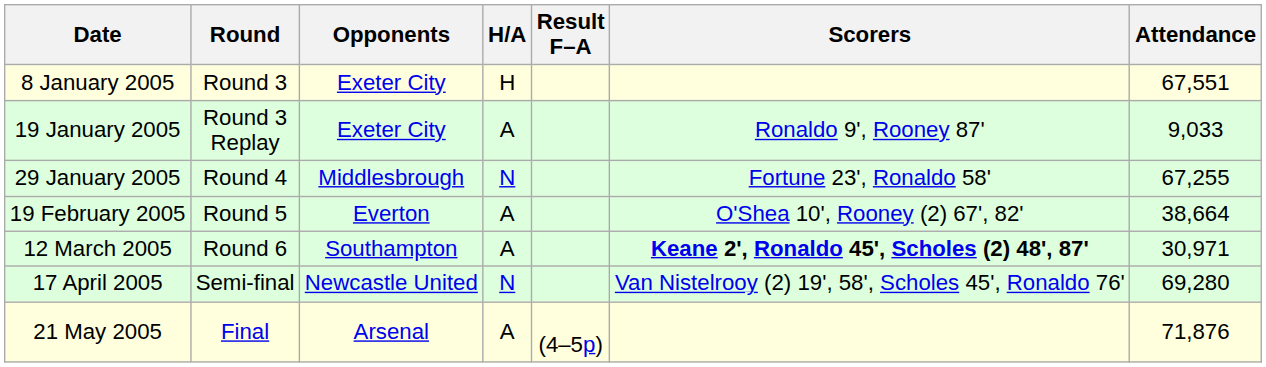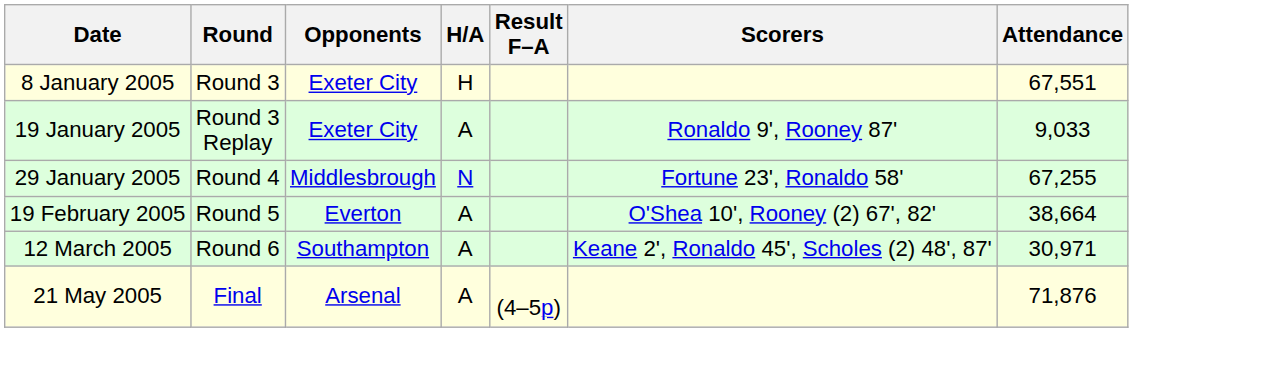 <table class="wikitable" style="text-align:center">
 <tr>
 <th>Date</th>
 <th>Round</th>
 <th>Opponents</th>
 <th>H/A</th>
 <th>Result<br>F–A</th>
 <th>Scorers</th>
 <th>Attendance</th>
 </tr>
 <tr style="background:#ffd">
 <td>8 January 2005</td>
 <td>Round 3</td>
 <td><a href='#'>Exeter City</a></td>
 <td>H</td>
 <td></td>
 <td></td>
 <td>67,551</td>
 </tr>
 <tr style="background:#dfd">
 <td>19 January 2005</td>
 <td>Round 3<br>Replay</td>
 <td><a href='#'>Exeter City</a></td>
 <td>A</td>
 <td></td>
 <td><a href='#'>Ronaldo</a> 9', <a href='#'>Rooney</a> 87'</td>
 <td>9,033</td>
 </tr>
 <tr style="background:#dfd">
 <td>29 January 2005</td>
 <td>Round 4</td>
 <td><a href='#'>Middlesbrough</a></td>
 <td><a href='#'>N</a></td>
 <td></td>
 <td><a href='#'>Fortune</a> 23', <a href='#'>Ronaldo</a> 58'</td>
 <td>67,255</td>
 </tr>
 <tr style="background:#dfd">
 <td>19 February 2005</td>
 <td>Round 5</td>
 <td><a href='#'>Everton</a></td>
 <td>A</td>
 <td></td>
 <td><a href='#'>O'Shea</a> 10', <a href='#'>Rooney</a> (2) 67', 82'</td>
 <td>38,664</td>
 </tr>
 <tr style="background:#dfd">
 <td>12 March 2005</td>
 <td>Round 6</td>
 <td><a href='#'>Southampton</a></td>
 <td>A</td>
 <td></td>
-<td><strong><a href='#'>Keane</a> 2', <a href='#'>Ronaldo</a> 45', <a href='#'>Scholes</a> (2) 48', 87'</strong></td>
+<td><a href='#'>Keane</a> 2', <a href='#'>Ronaldo</a> 45', <a href='#'>Scholes</a> (2) 48', 87'</td>
 <td>30,971</td>
-</tr>
-<tr style="background:#dfd">
-<td>17 April 2005</td>
-<td>Semi-final</td>
-<td><a href='#'>Newcastle United</a></td>
-<td><a href='#'>N</a></td>
-<td></td>
-<td><a href='#'>Van Nistelrooy</a> (2) 19', 58', <a href='#'>Scholes</a> 45', <a href='#'>Ronaldo</a> 76'</td>
-<td>69,280</td>
 </tr>
 <tr style="background:#ffd">
 <td>21 May 2005</td>
 <td><a href='#'>Final</a></td>
 <td><a href='#'>Arsenal</a></td>
 <td>A</td>
 <td> <br>(4–5<a href='#'>p</a>)</td>
 <td></td>
 <td>71,876</td>
 </tr>
 </table>
